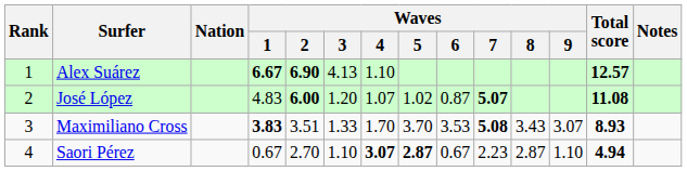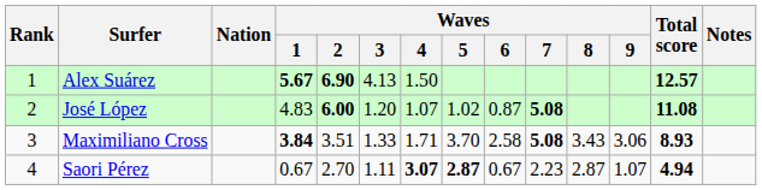 <table class="wikitable sortable" style="text-align:center">
 <tr>
 <th rowspan=2>Rank</th>
 <th rowspan=2>Surfer</th>
 <th rowspan=2>Nation</th>
 <th colspan=9>Waves</th>
 <th rowspan=2>Total<br>score</th>
 <th rowspan=2>Notes</th>
 </tr>
 <tr>
 <th>1</th>
 <th>2</th>
 <th>3</th>
 <th>4</th>
 <th>5</th>
 <th>6</th>
 <th>7</th>
 <th>8</th>
 <th>9</th>
 </tr>
 <tr bgcolor=ccffcc>
 <td>1</td>
 <td align=left><a href='#'>Alex Suárez</a></td>
 <td align=left></td>
-<td><strong>6.67</strong></td>
+<td><strong>5.67</strong></td>
 <td><strong>6.90</strong></td>
 <td>4.13</td>
-<td>1.10</td>
+<td>1.50</td>
 <td></td>
 <td></td>
 <td></td>
 <td></td>
 <td></td>
 <td><strong>12.57</strong></td>
 <td></td>
 </tr>
 <tr bgcolor=ccffcc>
 <td>2</td>
 <td align=left><a href='#'>José López</a></td>
 <td align=left></td>
 <td>4.83</td>
 <td><strong>6.00</strong></td>
 <td>1.20</td>
 <td>1.07</td>
 <td>1.02</td>
 <td>0.87</td>
-<td><strong>5.07</strong></td>
+<td><strong>5.08</strong></td>
 <td></td>
 <td></td>
 <td><strong>11.08</strong></td>
 <td></td>
 </tr>
 <tr>
 <td>3</td>
 <td align=left><a href='#'>Maximiliano Cross</a></td>
 <td align=left></td>
-<td><strong>3.83</strong></td>
+<td><strong>3.84</strong></td>
 <td>3.51</td>
 <td>1.33</td>
-<td>1.70</td>
+<td>1.71</td>
 <td>3.70</td>
-<td>3.53</td>
+<td>2.58</td>
 <td><strong>5.08</strong></td>
 <td>3.43</td>
-<td>3.07</td>
+<td>3.06</td>
 <td><strong>8.93</strong></td>
 <td></td>
 </tr>
 <tr>
 <td>4</td>
 <td align=left><a href='#'>Saori Pérez</a></td>
 <td align=left></td>
 <td>0.67</td>
 <td>2.70</td>
-<td>1.10</td>
+<td>1.11</td>
 <td><strong>3.07</strong></td>
 <td><strong>2.87</strong></td>
 <td>0.67</td>
 <td>2.23</td>
 <td>2.87</td>
-<td>1.10</td>
+<td>1.07</td>
 <td><strong>4.94</strong></td>
 <td></td>
 </tr>
 </table>
